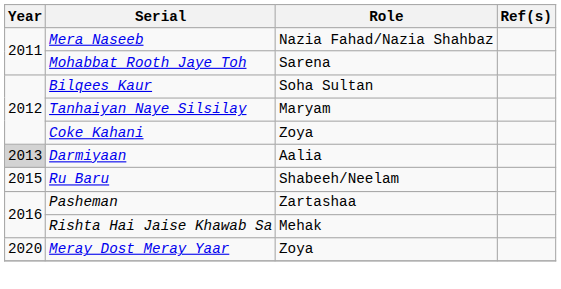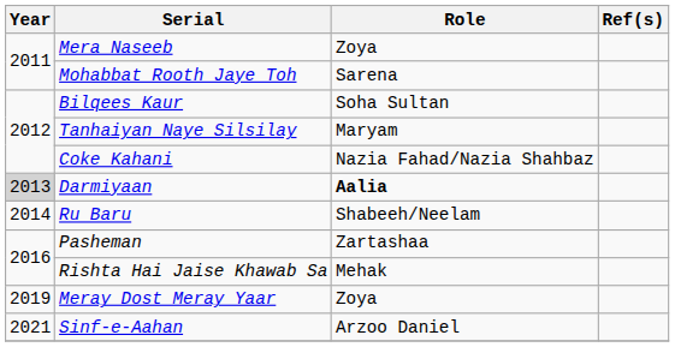 <table class="wikitable">
 <tr>
 <th>Year</th>
 <th>Serial</th>
 <th>Role</th>
 <th>Ref(s)</th>
 </tr>
 <tr>
 <td rowspan=2>2011</td>
 <td><em><a href='#'>Mera Naseeb</a></em></td>
-<td>Nazia Fahad/Nazia Shahbaz</td>
+<td>Zoya</td>
 <td></td>
 </tr>
 <tr>
 <td><em><a href='#'>Mohabbat Rooth Jaye Toh</a></em></td>
 <td>Sarena</td>
 <td></td>
 </tr>
 <tr>
 <td rowspan=3>2012</td>
 <td><em><a href='#'>Bilqees Kaur</a></em></td>
 <td>Soha Sultan</td>
 <td></td>
 </tr>
 <tr>
 <td><em><a href='#'>Tanhaiyan Naye Silsilay</a></em></td>
 <td>Maryam</td>
 <td></td>
 </tr>
 <tr>
 <td><em><a href='#'>Coke Kahani</a></em></td>
-<td>Zoya</td>
+<td>Nazia Fahad/Nazia Shahbaz</td>
 <td></td>
 </tr>
 <tr>
 <td style="background: lightgrey;">2013</td>
 <td><em><a href='#'>Darmiyaan</a></em></td>
-<td>Aalia</td>
+<td><strong>Aalia</strong></td>
 <td></td>
 </tr>
 <tr>
-<td>2015</td>
+<td>2014</td>
 <td><em><a href='#'>Ru Baru</a></em></td>
 <td>Shabeeh/Neelam</td>
 <td></td>
 </tr>
 <tr>
 <td Rowspan=2>2016</td>
 <td><em>Pasheman</em></td>
 <td>Zartashaa</td>
 <td></td>
 </tr>
 <tr>
 <td><em>Rishta Hai Jaise Khawab Sa</em></td>
 <td>Mehak</td>
 <td></td>
 </tr>
 <tr>
-<td>2020</td>
+<td>2019</td>
 <td><em><a href='#'>Meray Dost Meray Yaar</a></em></td>
 <td>Zoya</td>
 <td></td>
 </tr>
 <tr>
+<td>2021</td>
+<td><em><a href='#'>Sinf-e-Aahan</a></em></td>
+<td>Arzoo Daniel</td>
+<td></td>
+</tr>
+<tr>
 </tr>
 </table>
